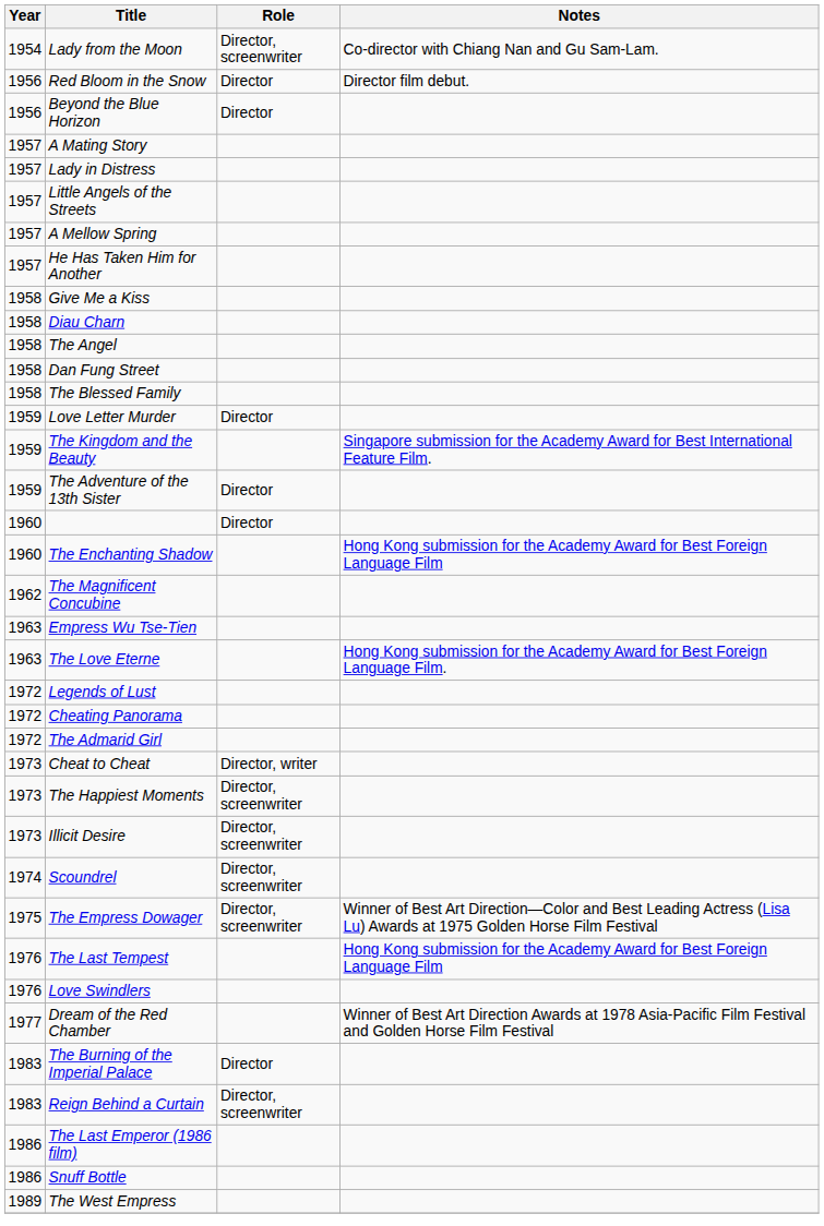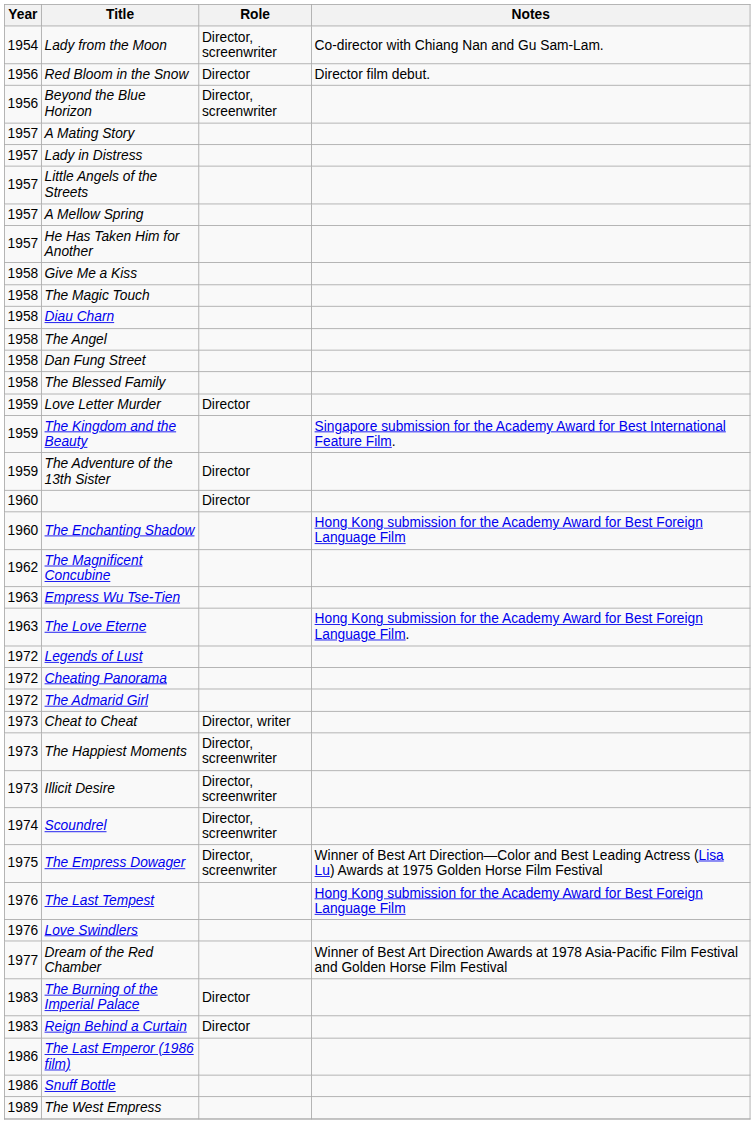 <table class="wikitable sortable">
 <tr>
 <th>Year</th>
 <th>Title</th>
 <th>Role</th>
 <th>Notes</th>
 </tr>
 <tr>
 <td>1954</td>
 <td><em>Lady from the Moon</em></td>
 <td>Director, screenwriter</td>
 <td>Co-director with Chiang Nan and Gu Sam-Lam.</td>
 </tr>
 <tr>
 <td>1956</td>
 <td><em>Red Bloom in the Snow</em></td>
 <td>Director</td>
 <td>Director film debut.</td>
 </tr>
 <tr>
 <td>1956</td>
 <td><em>Beyond the Blue Horizon</em></td>
-<td>Director</td>
+<td>Director, screenwriter</td>
 <td></td>
 </tr>
 <tr>
 <td>1957</td>
 <td><em>A Mating Story</em></td>
 <td></td>
 <td></td>
 </tr>
 <tr>
 <td>1957</td>
 <td><em>Lady in Distress</em></td>
 <td></td>
 <td></td>
 </tr>
 <tr>
 <td>1957</td>
 <td><em>Little Angels of the Streets</em></td>
 <td></td>
 <td></td>
 </tr>
 <tr>
 <td>1957</td>
 <td><em>A Mellow Spring</em></td>
 <td></td>
 <td></td>
 </tr>
 <tr>
 <td>1957</td>
 <td><em>He Has Taken Him for Another</em></td>
 <td></td>
 <td></td>
 </tr>
 <tr>
 <td>1958</td>
 <td><em>Give Me a Kiss</em></td>
+<td></td>
+<td></td>
+</tr>
+<tr>
+<td>1958</td>
+<td><em>The Magic Touch</em></td>
 <td></td>
 <td></td>
 </tr>
 <tr>
 <td>1958</td>
 <td><em><a href='#'>Diau Charn</a></em></td>
 <td></td>
 <td></td>
 </tr>
 <tr>
 <td>1958</td>
 <td><em>The Angel</em></td>
 <td></td>
 <td></td>
 </tr>
 <tr>
 <td>1958</td>
 <td><em>Dan Fung Street</em></td>
 <td></td>
 <td></td>
 </tr>
 <tr>
 <td>1958</td>
 <td><em>The Blessed Family</em></td>
 <td></td>
 <td></td>
 </tr>
 <tr>
 <td>1959</td>
 <td><em>Love Letter Murder</em></td>
 <td>Director</td>
 <td></td>
 </tr>
 <tr>
 <td>1959</td>
 <td><em><a href='#'>The Kingdom and the Beauty</a></em></td>
 <td></td>
 <td><a href='#'>Singapore submission for the Academy Award for Best International Feature Film</a>.</td>
 </tr>
 <tr>
 <td>1959</td>
 <td><em>The Adventure of the 13th Sister</em></td>
 <td>Director</td>
 <td></td>
 </tr>
 <tr>
 <td>1960</td>
 <td><em></em></td>
 <td>Director</td>
 <td></td>
 </tr>
 <tr>
 <td>1960</td>
 <td><em><a href='#'>The Enchanting Shadow</a></em></td>
 <td></td>
 <td><a href='#'>Hong Kong submission for the Academy Award for Best Foreign Language Film</a></td>
 </tr>
 <tr>
 <td>1962</td>
 <td><em><a href='#'>The Magnificent Concubine</a></em></td>
 <td></td>
 <td></td>
 </tr>
 <tr>
 <td>1963</td>
 <td><em><a href='#'>Empress Wu Tse-Tien</a></em></td>
 <td></td>
 <td></td>
 </tr>
 <tr>
 <td>1963</td>
 <td><em><a href='#'>The Love Eterne</a></em></td>
 <td></td>
 <td><a href='#'>Hong Kong submission for the Academy Award for Best Foreign Language Film</a>.</td>
 </tr>
 <tr>
 <td>1972</td>
 <td><em><a href='#'>Legends of Lust</a></em></td>
 <td></td>
 <td></td>
 </tr>
 <tr>
 <td>1972</td>
 <td><em><a href='#'>Cheating Panorama</a></em></td>
 <td></td>
 <td></td>
 </tr>
 <tr>
 <td>1972</td>
 <td><em><a href='#'>The Admarid Girl</a></em></td>
 <td></td>
 <td></td>
 </tr>
 <tr>
 <td>1973</td>
 <td><em>Cheat to Cheat</em></td>
 <td>Director, writer</td>
 <td></td>
 </tr>
 <tr>
 <td>1973</td>
 <td><em>The Happiest Moments</em></td>
 <td>Director, screenwriter</td>
 <td></td>
 </tr>
 <tr>
 <td>1973</td>
 <td><em>Illicit Desire</em></td>
 <td>Director, screenwriter</td>
 <td></td>
 </tr>
 <tr>
 <td>1974</td>
 <td><em><a href='#'>Scoundrel</a></em></td>
 <td>Director, screenwriter</td>
 <td></td>
 </tr>
 <tr>
 <td>1975</td>
 <td><em><a href='#'>The Empress Dowager</a></em></td>
 <td>Director, screenwriter</td>
 <td> Winner of Best Art Direction—Color and Best Leading Actress (<a href='#'>Lisa Lu</a>) Awards at 1975 Golden Horse Film Festival</td>
 </tr>
 <tr>
 <td>1976</td>
 <td><em><a href='#'>The Last Tempest</a></em></td>
 <td></td>
 <td><a href='#'>Hong Kong submission for the Academy Award for Best Foreign Language Film</a></td>
 </tr>
 <tr>
 <td>1976</td>
 <td><em><a href='#'>Love Swindlers</a></em></td>
 <td></td>
 <td></td>
 </tr>
 <tr>
 <td>1977</td>
 <td><em>Dream of the Red Chamber</em></td>
 <td></td>
 <td>Winner of Best Art Direction Awards at 1978 Asia-Pacific Film Festival and Golden Horse Film Festival</td>
 </tr>
 <tr>
 <td>1983</td>
 <td><em><a href='#'>The Burning of the Imperial Palace</a></em></td>
 <td>Director</td>
 <td></td>
 </tr>
 <tr>
 <td>1983</td>
 <td><em><a href='#'>Reign Behind a Curtain</a></em></td>
-<td>Director, screenwriter</td>
+<td>Director</td>
 <td></td>
 </tr>
 <tr>
 <td>1986</td>
 <td><em><a href='#'>The Last Emperor (1986 film)</a></em></td>
 <td></td>
 <td></td>
 </tr>
 <tr>
 <td>1986</td>
 <td><em><a href='#'>Snuff Bottle</a></em></td>
 <td></td>
 <td></td>
 </tr>
 <tr>
 <td>1989</td>
 <td><em>The West Empress</em></td>
 <td></td>
 <td></td>
 </tr>
 <tr>
 </tr>
 </table>
